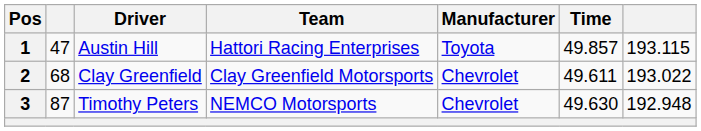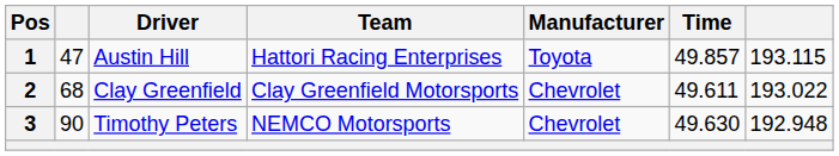 <table class="wikitable" style="font-size:95%">
 <tr>
 <th>Pos</th>
 <th></th>
 <th>Driver</th>
 <th>Team</th>
 <th>Manufacturer</th>
 <th>Time</th>
 <th></th>
 </tr>
 <tr>
 <th>1</th>
 <td>47</td>
 <td><a href='#'>Austin Hill</a></td>
 <td><a href='#'>Hattori Racing Enterprises</a></td>
 <td><a href='#'>Toyota</a></td>
 <td>49.857</td>
 <td>193.115</td>
 </tr>
 <tr>
 <th>2</th>
 <td>68</td>
 <td><a href='#'>Clay Greenfield</a></td>
 <td><a href='#'>Clay Greenfield Motorsports</a></td>
 <td><a href='#'>Chevrolet</a></td>
 <td>49.611</td>
 <td>193.022</td>
 </tr>
 <tr>
 <th>3</th>
-<td>87</td>
+<td>90</td>
 <td><a href='#'>Timothy Peters</a></td>
 <td><a href='#'>NEMCO Motorsports</a></td>
 <td><a href='#'>Chevrolet</a></td>
 <td>49.630</td>
 <td>192.948</td>
 </tr>
 <tr>
 <th colspan="7"></th>
 </tr>
 </table>
